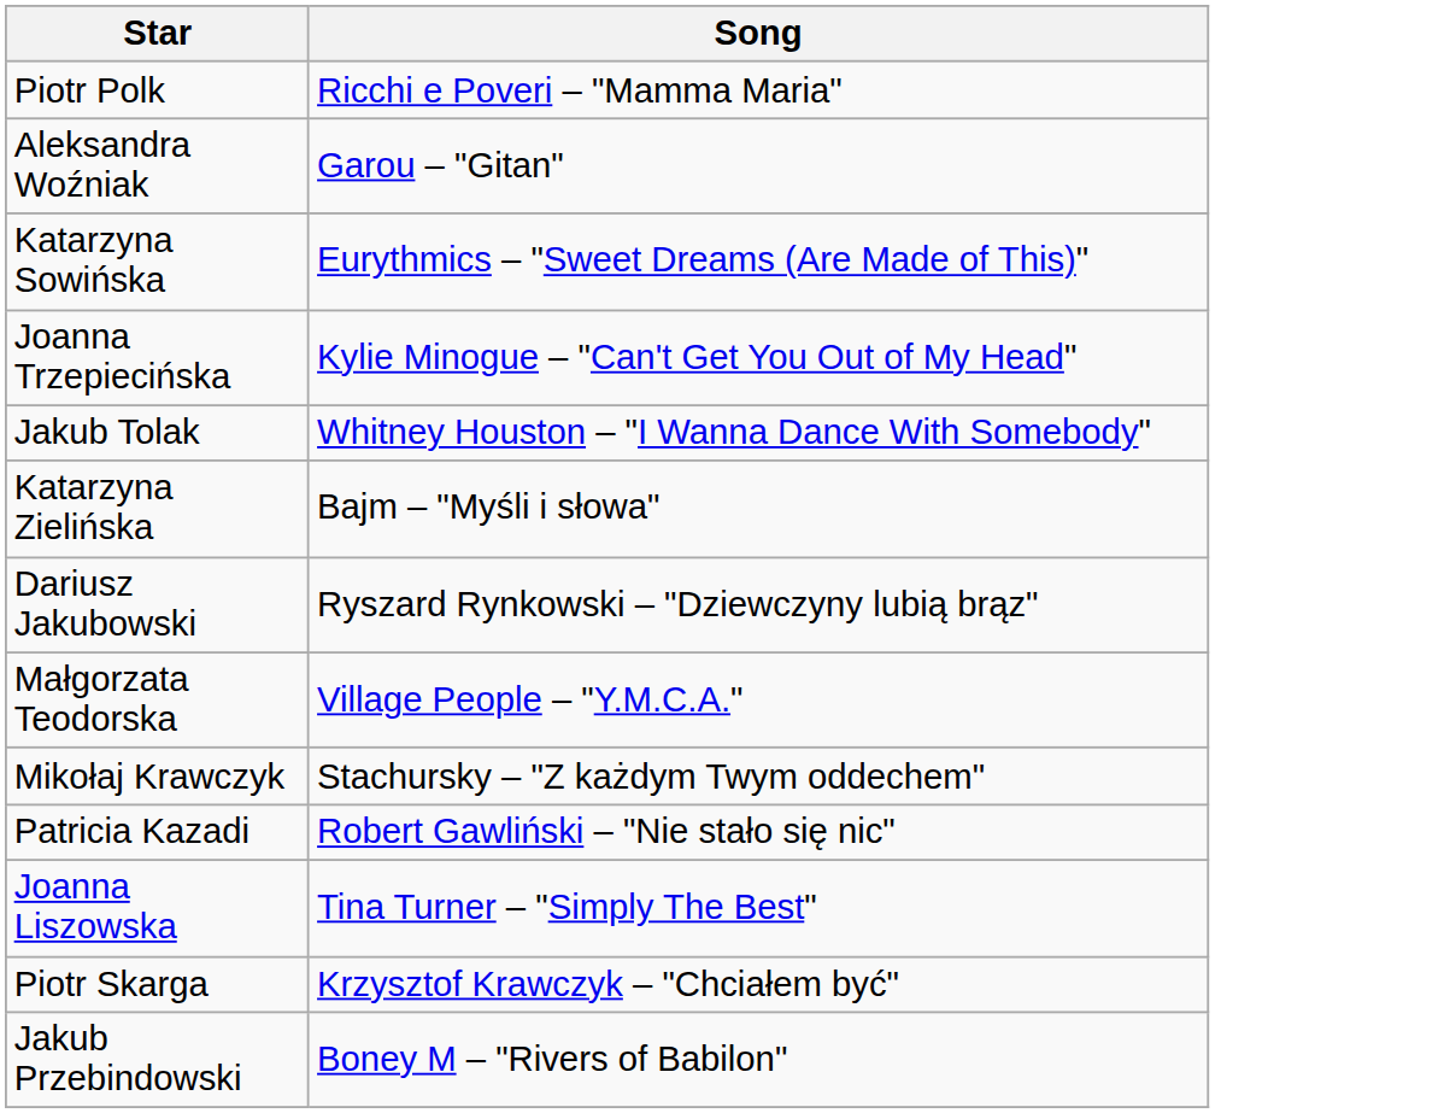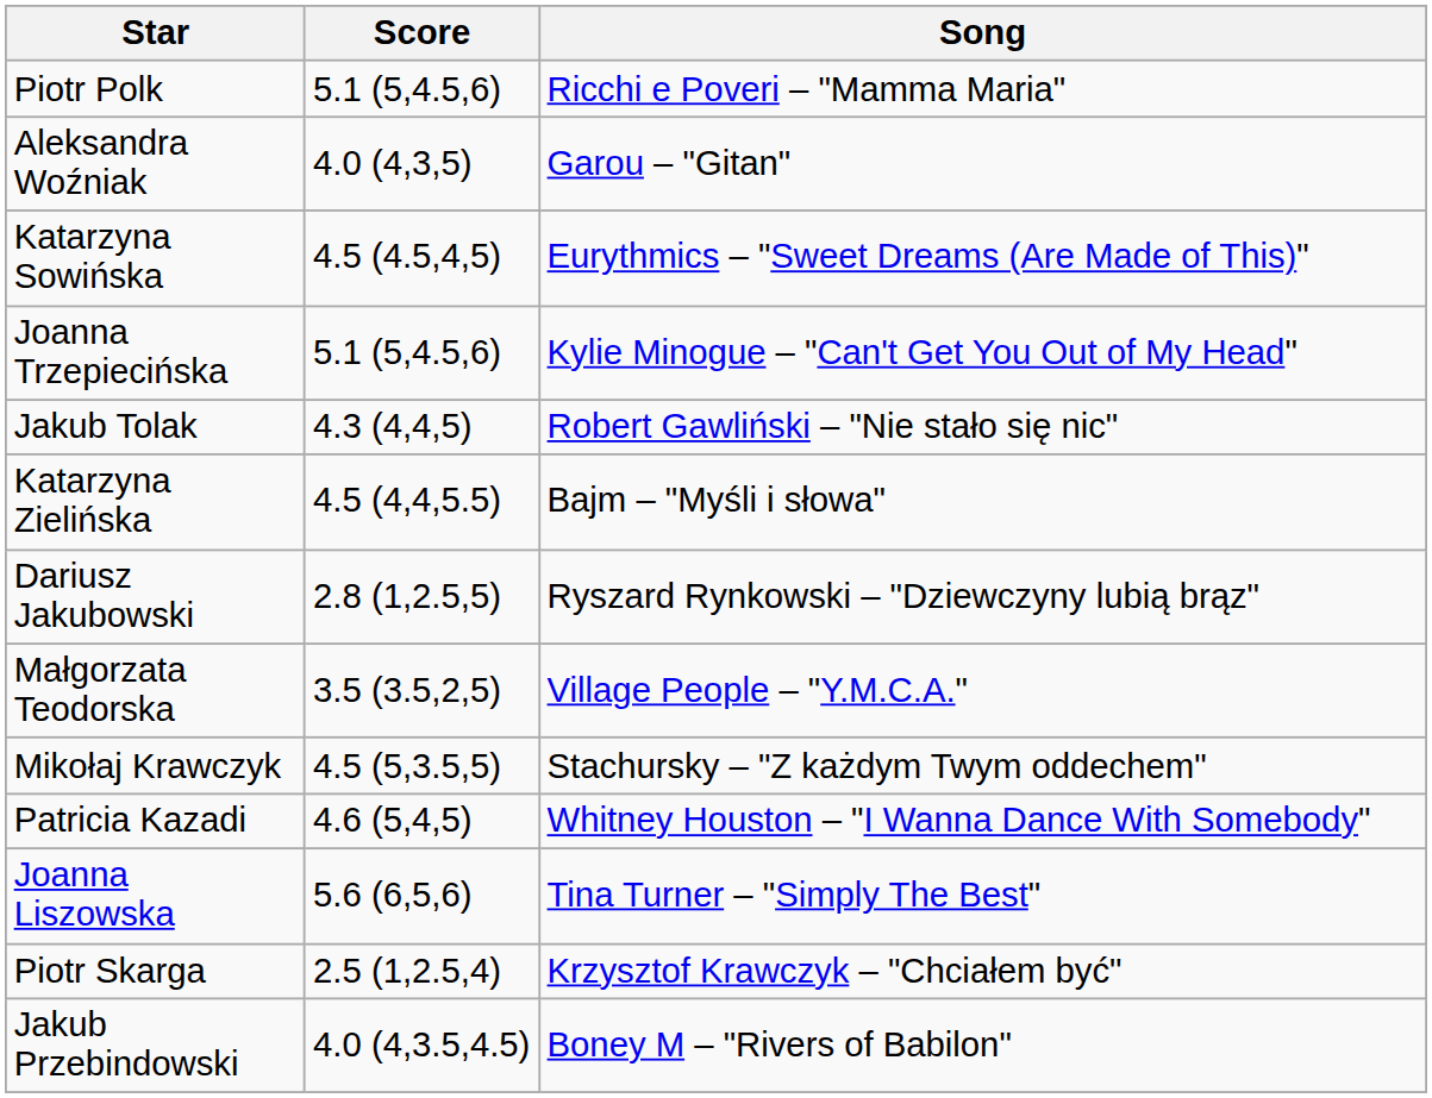 <table class="wikitable">
 <tr>
 <th style="width:130px;">Star</th>
+<th style="width:100px;">Score</th>
 <th style="width:400px;">Song</th>
 </tr>
 <tr>
 <td>Piotr Polk</td>
+<td>5.1 (5,4.5,6)</td>
 <td><a href='#'>Ricchi e Poveri</a> – "Mamma Maria"</td>
 </tr>
 <tr>
 <td>Aleksandra Woźniak</td>
+<td>4.0 (4,3,5)</td>
 <td><a href='#'>Garou</a> – "Gitan"</td>
 </tr>
 <tr>
 <td>Katarzyna Sowińska</td>
+<td>4.5 (4.5,4,5)</td>
 <td><a href='#'>Eurythmics</a> – "<a href='#'>Sweet Dreams (Are Made of This)</a>"</td>
 </tr>
 <tr>
 <td>Joanna Trzepiecińska</td>
+<td>5.1 (5,4.5,6)</td>
 <td><a href='#'>Kylie Minogue</a> – "<a href='#'>Can't Get You Out of My Head</a>"</td>
 </tr>
 <tr>
 <td>Jakub Tolak</td>
-<td><a href='#'>Whitney Houston</a> – "<a href='#'>I Wanna Dance With Somebody</a>"</td>
+<td>4.3 (4,4,5)</td>
+<td><a href='#'>Robert Gawliński</a> – "Nie stało się nic"</td>
 </tr>
 <tr>
 <td>Katarzyna Zielińska</td>
+<td>4.5 (4,4,5.5)</td>
 <td>Bajm – "Myśli i słowa"</td>
 </tr>
 <tr>
 <td>Dariusz Jakubowski</td>
+<td>2.8 (1,2.5,5)</td>
 <td>Ryszard Rynkowski – "Dziewczyny lubią brąz"</td>
 </tr>
 <tr>
 <td>Małgorzata Teodorska</td>
+<td>3.5 (3.5,2,5)</td>
 <td><a href='#'>Village People</a> – "<a href='#'>Y.M.C.A.</a>"</td>
 </tr>
 <tr>
 <td>Mikołaj Krawczyk</td>
+<td>4.5 (5,3.5,5)</td>
 <td>Stachursky – "Z każdym Twym oddechem"</td>
 </tr>
 <tr>
 <td>Patricia Kazadi</td>
-<td><a href='#'>Robert Gawliński</a> – "Nie stało się nic"</td>
+<td>4.6 (5,4,5)</td>
+<td><a href='#'>Whitney Houston</a> – "<a href='#'>I Wanna Dance With Somebody</a>"</td>
 </tr>
 <tr>
 <td><a href='#'>Joanna Liszowska</a></td>
+<td>5.6 (6,5,6)</td>
 <td><a href='#'>Tina Turner</a> – "<a href='#'>Simply The Best</a>"</td>
 </tr>
 <tr>
 <td>Piotr Skarga</td>
+<td>2.5 (1,2.5,4)</td>
 <td><a href='#'>Krzysztof Krawczyk</a> – "Chciałem być"</td>
 </tr>
 <tr>
 <td>Jakub Przebindowski</td>
+<td>4.0 (4,3.5,4.5)</td>
 <td><a href='#'>Boney M</a> – "Rivers of Babilon"</td>
 </tr>
 </table>
